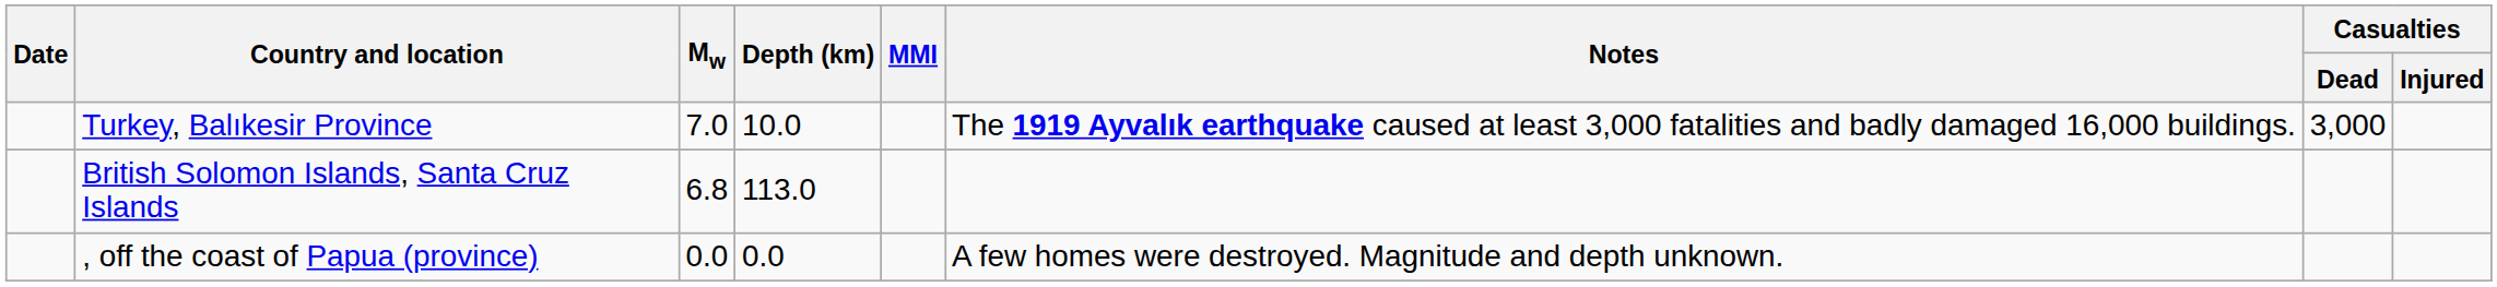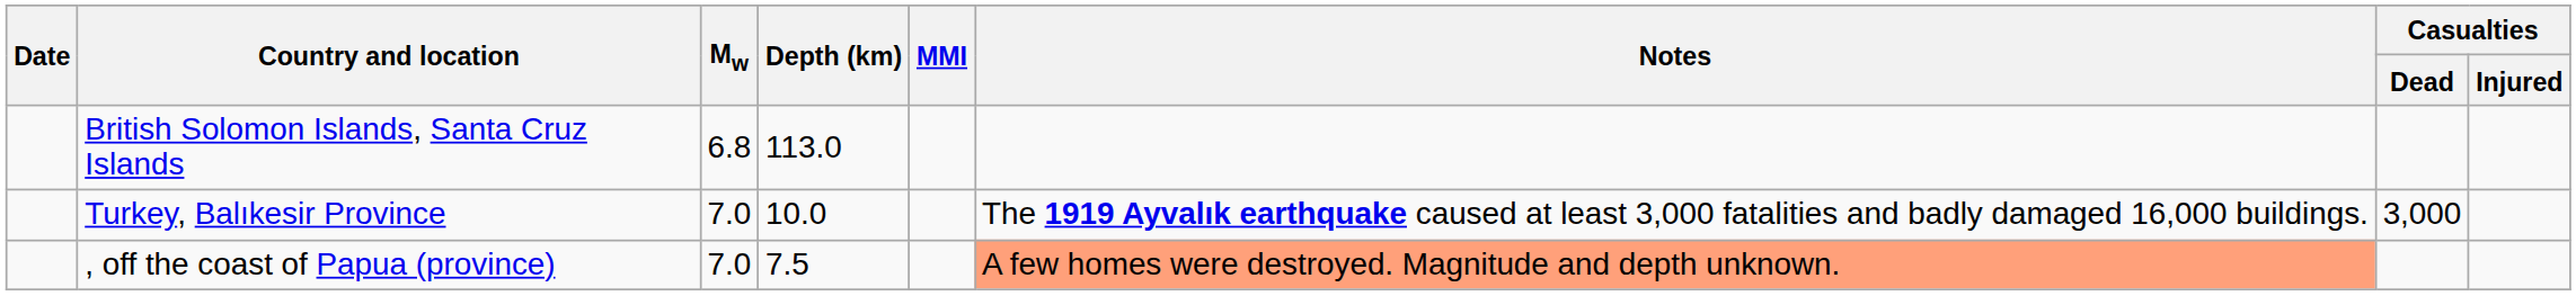 <table class="wikitable sortable sort-under" style="border:1px black; margin-left:1em;">
 <tr>
 <th rowspan="2"><small>Date</small></th>
 <th rowspan="2" style="width: 310px"><small>Country and location</small></th>
 <th rowspan="2"><small>M<sub>w</sub></small></th>
 <th rowspan="2"><small>Depth (km)</small></th>
 <th rowspan="2"><small><a href='#'>MMI</a></small></th>
 <th rowspan="2" class="unsortable"><small>Notes</small></th>
 <th colspan="2"><small>Casualties</small></th>
 </tr>
 <tr>
 <th><small>Dead</small></th>
 <th><small>Injured</small></th>
 </tr>
 <tr>
 <td></td>
+<td> <a href='#'>British Solomon Islands</a>, <a href='#'>Santa Cruz Islands</a></td>
+<td>6.8</td>
+<td>113.0</td>
+<td></td>
+<td></td>
+<td></td>
+<td></td>
+</tr>
+<tr>
+<td></td>
 <td> <a href='#'>Turkey</a>, <a href='#'>Balıkesir Province</a></td>
 <td>7.0</td>
 <td>10.0</td>
 <td></td>
 <td>The <strong><a href='#'>1919 Ayvalık earthquake</a></strong> caused at least 3,000 fatalities and badly damaged 16,000 buildings.</td>
 <td>3,000</td>
 <td></td>
 </tr>
 <tr>
 <td></td>
-<td> <a href='#'>British Solomon Islands</a>, <a href='#'>Santa Cruz Islands</a></td>
-<td>6.8</td>
-<td>113.0</td>
+<td>, off the coast of <a href='#'>Papua (province)</a></td>
+<td>7.0</td>
+<td>7.5</td>
 <td></td>
-<td></td>
-<td></td>
-<td></td>
-</tr>
-<tr>
-<td></td>
-<td>, off the coast of <a href='#'>Papua (province)</a></td>
-<td>0.0</td>
-<td>0.0</td>
-<td></td>
-<td>A few homes were destroyed. Magnitude and depth unknown.</td>
+<td style="background: lightsalmon;">A few homes were destroyed. Magnitude and depth unknown.</td>
 <td></td>
 <td></td>
 </tr>
 </table>
